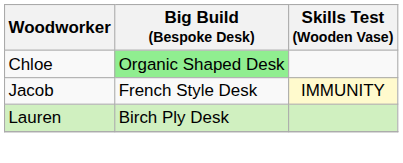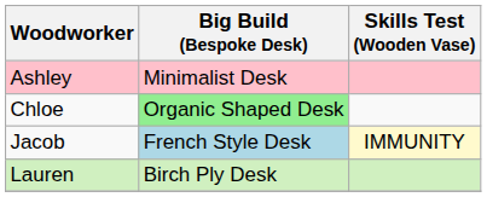 <table class="wikitable" style="text-align:center;">
 <tr>
 <th>Woodworker</th>
 <th>Big Build<br><small>(Bespoke Desk)</small></th>
 <th>Skills Test<br><small>(Wooden Vase)</small></th>
+</tr>
+<tr style="background:Pink;">
+<td align="left">Ashley</td>
+<td align="left">Minimalist Desk</td>
+<td></td>
 </tr>
 <tr>
 <td align="left">Chloe</td>
 <td align="left" style="background: lightgreen;">Organic Shaped Desk</td>
 <td></td>
 </tr>
 <tr>
 <td align="left">Jacob</td>
-<td align="left">French Style Desk</td>
+<td align="left" style="background: lightblue;">French Style Desk</td>
 <td colspan="1" style="background:lemonchiffon;">IMMUNITY</td>
 </tr>
 <tr style="background:#d0f0c0;">
 <td align="left">Lauren</td>
 <td align="left">Birch Ply Desk</td>
 <td></td>
 </tr>
 <tr>
 </tr>
 </table>
